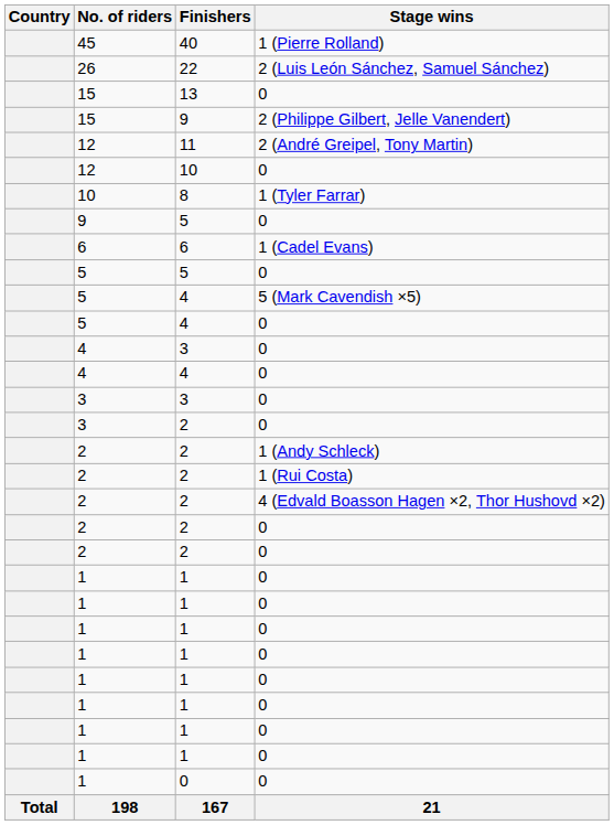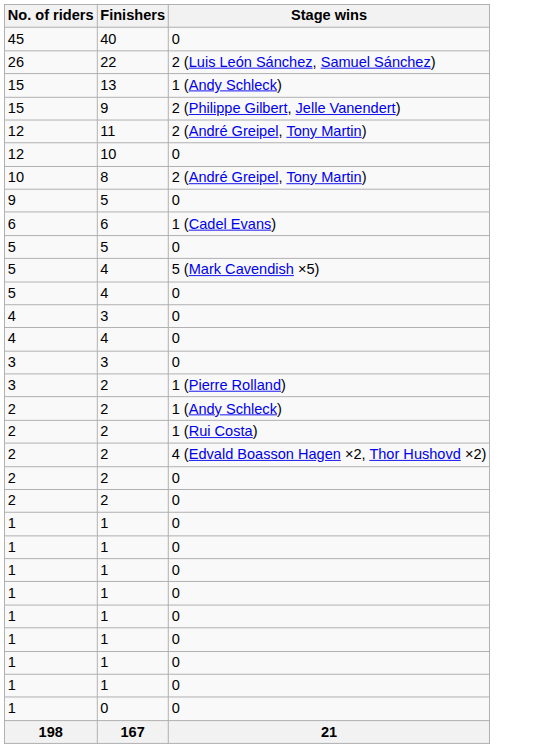 <table class="wikitable plainrowheaders sortable">
 <tr>
-<th scope="col">Country</th>
 <th scope="col">No. of riders</th>
 <th scope="col">Finishers</th>
 <th scope="col">Stage wins</th>
 </tr>
 <tr>
-<th scope="row"></th>
 <td>45</td>
 <td>40</td>
-<td>1 (<a href='#'>Pierre Rolland</a>)</td>
+<td>0</td>
 </tr>
 <tr>
-<th scope="row"></th>
 <td>26</td>
 <td>22</td>
 <td>2 (<a href='#'>Luis León Sánchez</a>, <a href='#'>Samuel Sánchez</a>)</td>
 </tr>
 <tr>
-<th scope="row"></th>
 <td>15</td>
 <td>13</td>
-<td>0</td>
+<td>1 (<a href='#'>Andy Schleck</a>)</td>
 </tr>
 <tr>
-<th scope="row"></th>
 <td>15</td>
 <td>9</td>
 <td>2 (<a href='#'>Philippe Gilbert</a>, <a href='#'>Jelle Vanendert</a>)</td>
 </tr>
 <tr>
-<th scope="row"></th>
 <td>12</td>
 <td>11</td>
 <td>2 (<a href='#'>André Greipel</a>, <a href='#'>Tony Martin</a>)</td>
 </tr>
 <tr>
-<th scope="row"></th>
 <td>12</td>
 <td>10</td>
 <td>0</td>
 </tr>
 <tr>
-<th scope="row"></th>
 <td>10</td>
 <td>8</td>
-<td>1 (<a href='#'>Tyler Farrar</a>)</td>
+<td>2 (<a href='#'>André Greipel</a>, <a href='#'>Tony Martin</a>)</td>
 </tr>
 <tr>
-<th scope="row"></th>
 <td>9</td>
 <td>5</td>
 <td>0</td>
 </tr>
 <tr>
-<th scope="row"></th>
 <td>6</td>
 <td>6</td>
 <td>1 (<a href='#'>Cadel Evans</a>)</td>
 </tr>
 <tr>
-<th scope="row"></th>
 <td>5</td>
 <td>5</td>
 <td>0</td>
 </tr>
 <tr>
-<th scope="row"></th>
 <td>5</td>
 <td>4</td>
 <td>5 (<a href='#'>Mark Cavendish</a> ×5)</td>
 </tr>
 <tr>
-<th scope="row"></th>
 <td>5</td>
 <td>4</td>
 <td>0</td>
 </tr>
 <tr>
-<th scope="row"></th>
 <td>4</td>
 <td>3</td>
 <td>0</td>
 </tr>
 <tr>
-<th scope="row"></th>
 <td>4</td>
 <td>4</td>
 <td>0</td>
 </tr>
 <tr>
-<th scope="row"></th>
 <td>3</td>
 <td>3</td>
 <td>0</td>
 </tr>
 <tr>
-<th scope="row"></th>
 <td>3</td>
 <td>2</td>
-<td>0</td>
+<td>1 (<a href='#'>Pierre Rolland</a>)</td>
 </tr>
 <tr>
-<th scope="row"></th>
 <td>2</td>
 <td>2</td>
 <td>1 (<a href='#'>Andy Schleck</a>)</td>
 </tr>
 <tr>
-<th scope="row"></th>
 <td>2</td>
 <td>2</td>
 <td>1 (<a href='#'>Rui Costa</a>)</td>
 </tr>
 <tr>
-<th scope="row"></th>
 <td>2</td>
 <td>2</td>
 <td>4 (<a href='#'>Edvald Boasson Hagen</a> ×2, <a href='#'>Thor Hushovd</a> ×2)</td>
 </tr>
 <tr>
-<th scope="row"></th>
 <td>2</td>
 <td>2</td>
 <td>0</td>
 </tr>
 <tr>
-<th scope="row"></th>
 <td>2</td>
 <td>2</td>
 <td>0</td>
 </tr>
 <tr>
-<th scope="row"></th>
 <td>1</td>
 <td>1</td>
 <td>0</td>
 </tr>
 <tr>
-<th scope="row"></th>
 <td>1</td>
 <td>1</td>
 <td>0</td>
 </tr>
 <tr>
-<th scope="row"></th>
 <td>1</td>
 <td>1</td>
 <td>0</td>
 </tr>
 <tr>
-<th scope="row"></th>
 <td>1</td>
 <td>1</td>
 <td>0</td>
 </tr>
 <tr>
-<th scope="row"></th>
 <td>1</td>
 <td>1</td>
 <td>0</td>
 </tr>
 <tr>
-<th scope="row"></th>
 <td>1</td>
 <td>1</td>
 <td>0</td>
 </tr>
 <tr>
-<th scope="row"></th>
 <td>1</td>
 <td>1</td>
 <td>0</td>
 </tr>
 <tr>
-<th scope="row"></th>
 <td>1</td>
 <td>1</td>
 <td>0</td>
 </tr>
 <tr>
-<th scope="row"></th>
 <td>1</td>
 <td>0</td>
 <td>0</td>
 </tr>
 <tr>
-<th>Total</th>
 <th>198</th>
 <th>167</th>
 <th>21</th>
 </tr>
 </table>
